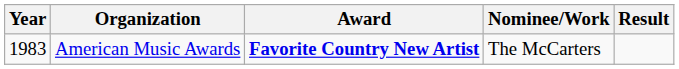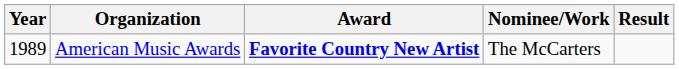 <table class="wikitable">
 <tr>
 <th>Year</th>
 <th>Organization</th>
 <th>Award</th>
 <th>Nominee/Work</th>
 <th>Result</th>
 </tr>
 <tr>
-<td>1983</td>
+<td>1989</td>
 <td><a href='#'>American Music Awards</a></td>
 <td><strong><a href='#'>Favorite Country New Artist</a></strong></td>
 <td>The McCarters</td>
 <td></td>
 </tr>
 </table>
